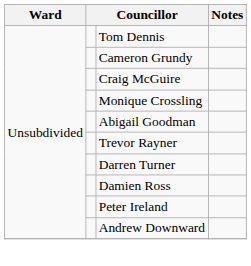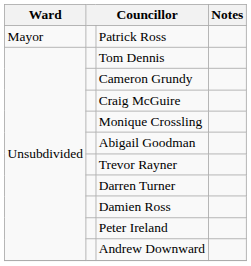 <table class="wikitable">
 <tr>
 <th>Ward</th>
 <th colspan="2">Councillor</th>
 <th>Notes</th>
+</tr>
+<tr>
+<td rowspan="1">Mayor</td>
+<td> </td>
+<td>Patrick Ross</td>
+<td></td>
 </tr>
 <tr>
 <td rowspan="10">Unsubdivided</td>
 <td> </td>
 <td>Tom Dennis</td>
 <td></td>
 </tr>
 <tr>
 <td> </td>
 <td>Cameron Grundy</td>
 <td></td>
 </tr>
 <tr>
 <td> </td>
 <td>Craig McGuire</td>
 <td></td>
 </tr>
 <tr>
 <td> </td>
 <td>Monique Crossling</td>
 <td></td>
 </tr>
 <tr>
 <td> </td>
 <td>Abigail Goodman</td>
 <td></td>
 </tr>
 <tr>
 <td> </td>
 <td>Trevor Rayner</td>
 <td></td>
 </tr>
 <tr>
 <td> </td>
 <td>Darren Turner</td>
 <td></td>
 </tr>
 <tr>
 <td> </td>
 <td>Damien Ross</td>
 <td></td>
 </tr>
 <tr>
 <td> </td>
 <td>Peter Ireland</td>
 <td></td>
 </tr>
 <tr>
 <td> </td>
 <td>Andrew Downward</td>
 <td></td>
 </tr>
 <tr>
 </tr>
 </table>
